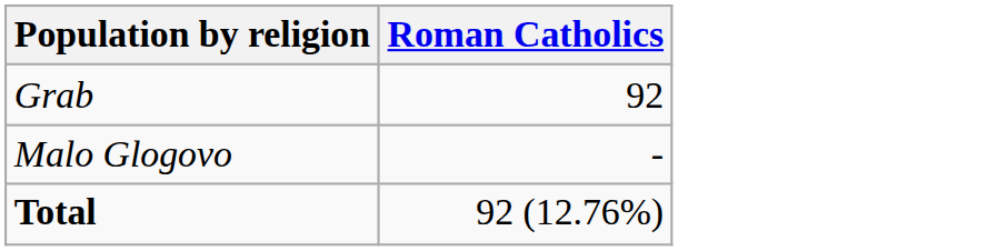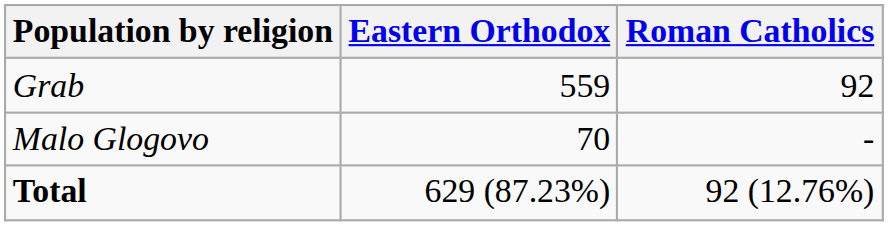 <table class="wikitable sortable">
 <tr>
 <th>Population by religion</th>
+<th><a href='#'>Eastern Orthodox</a></th>
 <th><a href='#'>Roman Catholics</a></th>
 </tr>
 <tr>
 <td><em>Grab</em></td>
+<td align="right">559</td>
 <td align="right">92</td>
 </tr>
 <tr>
 <td><em>Malo Glogovo</em></td>
+<td align="right">70</td>
 <td align="right">-</td>
 </tr>
 <tr>
 <td><strong>Total</strong></td>
+<td align="right">629 (87.23%)</td>
 <td align="right">92 (12.76%)</td>
 </tr>
 </table>
